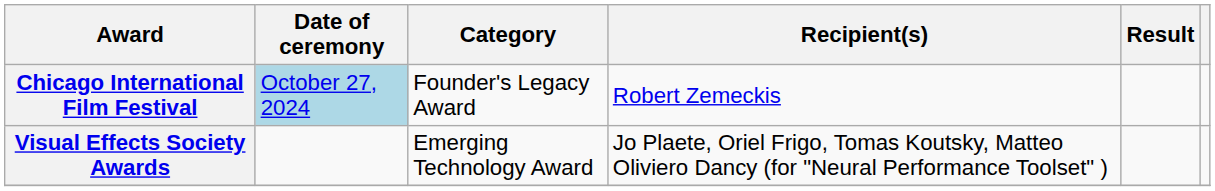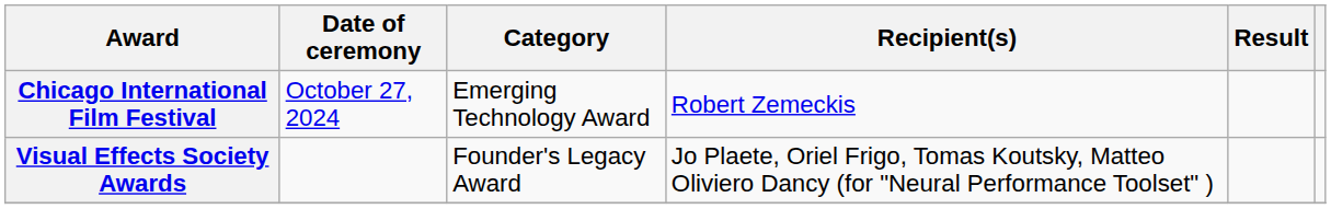 <table class="wikitable sortable plainrowheaders">
 <tr>
 <th scope="col">Award</th>
 <th scope="col">Date of ceremony</th>
 <th scope="col">Category</th>
 <th scope="col">Recipient(s)</th>
 <th>Result</th>
 <th class="unsortable" scope="col"></th>
 </tr>
 <tr>
 <th scope="row"><a href='#'>Chicago International Film Festival</a></th>
-<td style="background: lightblue;"><a href='#'>October 27, 2024</a></td>
-<td>Founder's Legacy Award</td>
+<td><a href='#'>October 27, 2024</a></td>
+<td>Emerging Technology Award</td>
 <td><a href='#'>Robert Zemeckis</a></td>
 <td></td>
 <td></td>
 </tr>
 <tr>
 <th scope=row><a href='#'>Visual Effects Society Awards</a></th>
 <td><a href='#'></a></td>
-<td>Emerging Technology Award</td>
+<td>Founder's Legacy Award</td>
 <td>Jo Plaete, Oriel Frigo, Tomas Koutsky, Matteo Oliviero Dancy (for "Neural Performance Toolset" )</td>
 <td></td>
 <td align="center"></td>
 </tr>
 <tr>
 </tr>
 </table>
